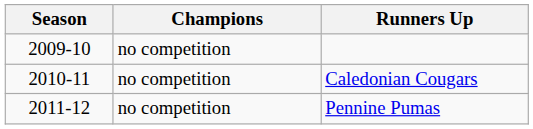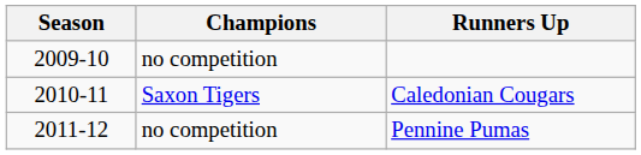 <table class="wikitable" style="text-align:centre; margin-left:1em;">
 <tr>
 <th style="width:85px">Season</th>
 <th style="width:170px">Champions</th>
 <th style="width:170px">Runners Up</th>
 </tr>
 <tr>
 <td style="text-align:center">2009-10</td>
 <td>no competition</td>
 <td></td>
 </tr>
 <tr>
 <td style="text-align:center">2010-11</td>
-<td>no competition</td>
+<td><a href='#'>Saxon Tigers</a></td>
 <td><a href='#'>Caledonian Cougars</a></td>
 </tr>
 <tr>
 <td style="text-align:center">2011-12</td>
 <td>no competition</td>
 <td><a href='#'>Pennine Pumas</a></td>
 </tr>
 </table>
